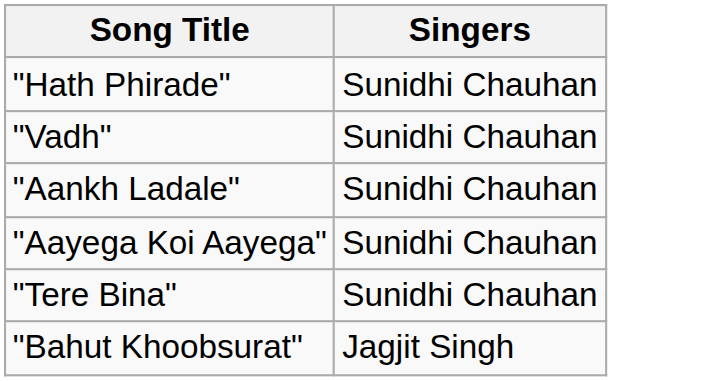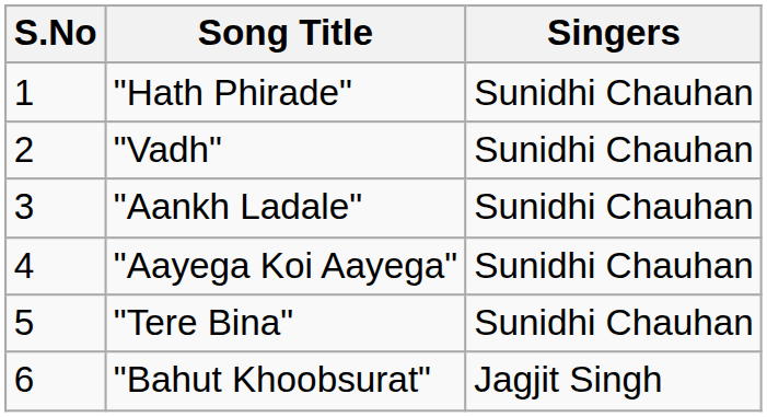 <table class="wikitable">
 <tr>
+<th>S.No</th>
 <th>Song Title</th>
 <th>Singers</th>
 </tr>
 <tr>
+<td>1</td>
 <td>"Hath Phirade"</td>
 <td>Sunidhi Chauhan</td>
 </tr>
 <tr>
+<td>2</td>
 <td>"Vadh"</td>
 <td>Sunidhi Chauhan</td>
 </tr>
 <tr>
+<td>3</td>
 <td>"Aankh Ladale"</td>
 <td>Sunidhi Chauhan</td>
 </tr>
 <tr>
+<td>4</td>
 <td>"Aayega Koi Aayega"</td>
 <td>Sunidhi Chauhan</td>
 </tr>
 <tr>
+<td>5</td>
 <td>"Tere Bina"</td>
 <td>Sunidhi Chauhan</td>
 </tr>
 <tr>
+<td>6</td>
 <td>"Bahut Khoobsurat"</td>
 <td>Jagjit Singh</td>
 </tr>
 </table>
